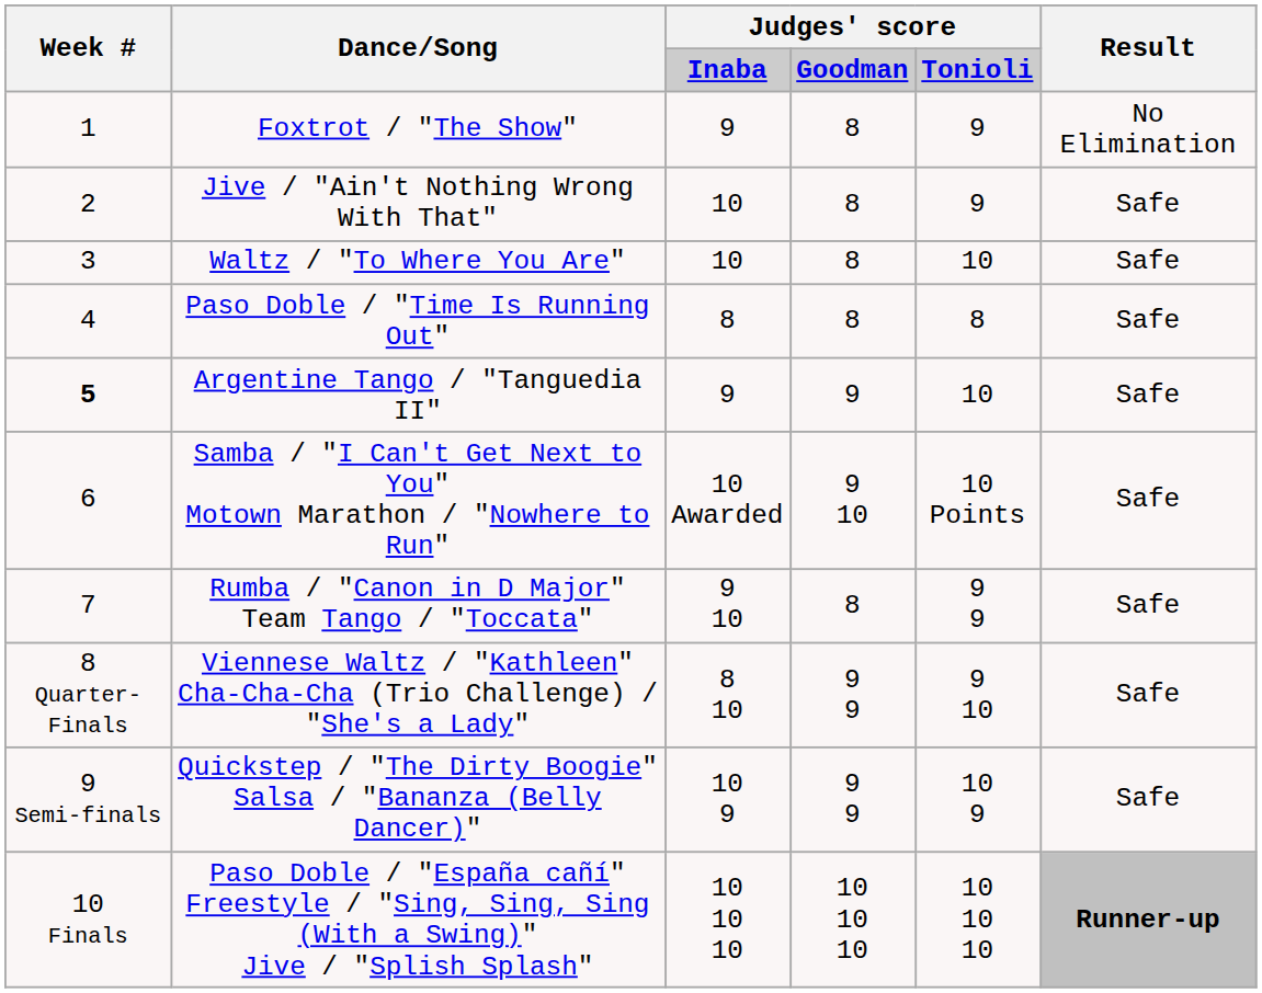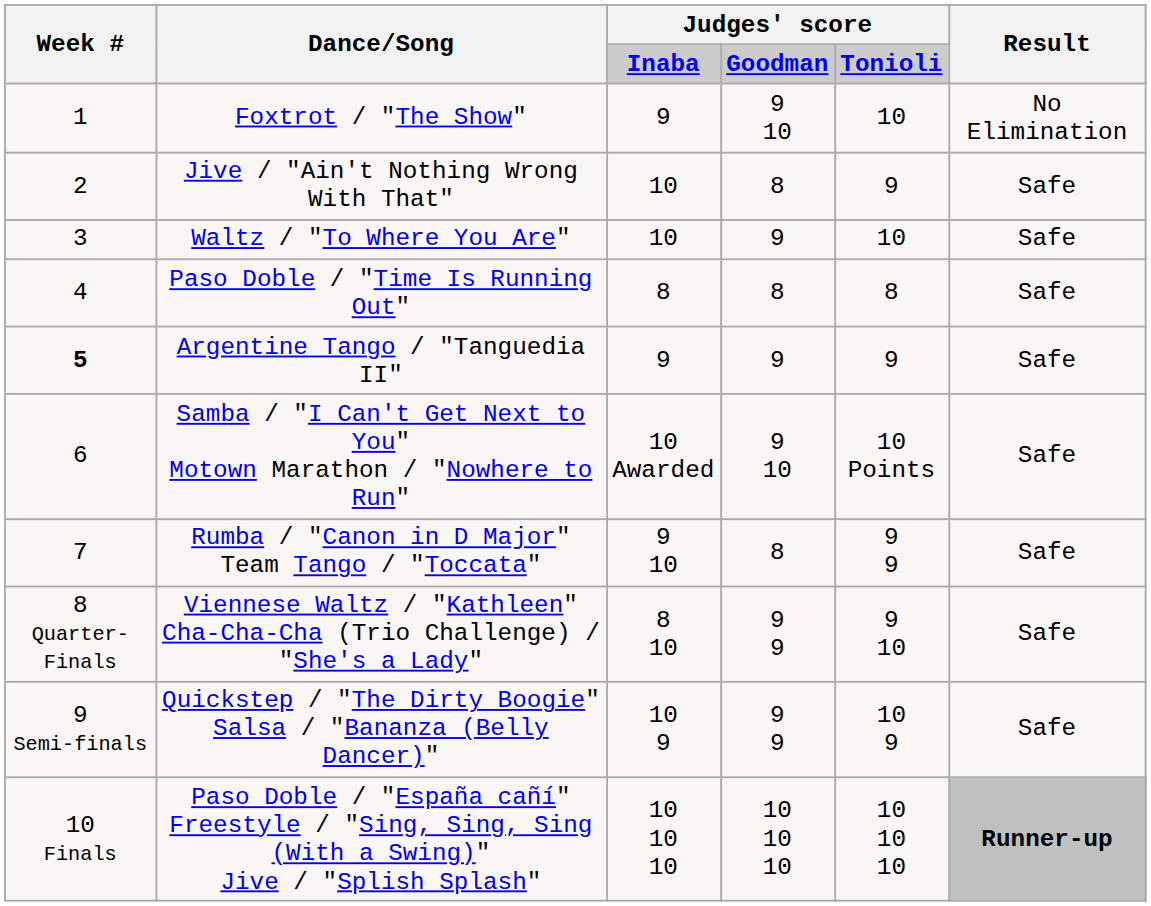 <table class="wikitable collapsible collapsed">
 <tr style="text-align: center; background:#ccc;">
 <th rowspan="2">Week #</th>
 <th rowspan="2">Dance/Song</th>
 <th colspan="3">Judges' score</th>
 <th rowspan="2">Result</th>
 </tr>
 <tr style="text-align: center; background:#ccc;">
 <td style="width:10%; "><strong><a href='#'>Inaba</a></strong></td>
 <td style="width:10%; "><strong><a href='#'>Goodman</a></strong></td>
 <td style="width:10%; "><strong><a href='#'>Tonioli</a></strong></td>
 </tr>
 <tr style="text-align: center; background:#faf6f6;">
 <td>1</td>
 <td><a href='#'>Foxtrot</a> / "<a href='#'>The Show</a>"</td>
 <td>9</td>
-<td>8</td>
-<td>9</td>
+<td>9 <br> 10</td>
+<td>10</td>
 <td>No Elimination</td>
 </tr>
 <tr style="text-align: center; background:#faf6f6;">
 <td>2</td>
 <td><a href='#'>Jive</a> / "Ain't Nothing Wrong With That"</td>
 <td>10</td>
 <td>8</td>
 <td>9</td>
 <td>Safe</td>
 </tr>
 <tr style="text-align:center; background:#faf6f6;">
 <td>3</td>
 <td><a href='#'>Waltz</a> / "<a href='#'>To Where You Are</a>"</td>
 <td>10</td>
-<td>8</td>
+<td>9</td>
 <td>10</td>
 <td>Safe</td>
 </tr>
 <tr style="text-align: center; background:#faf6f6;">
 <td>4</td>
 <td><a href='#'>Paso Doble</a> / "<a href='#'>Time Is Running Out</a>"</td>
 <td>8</td>
 <td>8</td>
 <td>8</td>
 <td>Safe</td>
 </tr>
 <tr style="text-align:center; background:#faf6f6;">
 <td><strong>5</strong></td>
 <td><a href='#'>Argentine Tango</a> / "Tanguedia II"</td>
 <td>9</td>
 <td>9</td>
-<td>10</td>
+<td>9</td>
 <td>Safe</td>
 </tr>
 <tr style="text-align: center; background:#faf6f6;">
 <td>6</td>
 <td><a href='#'>Samba</a> / "<a href='#'>I Can't Get Next to You</a>" <br> <a href='#'>Motown</a> Marathon / "<a href='#'>Nowhere to Run</a>"</td>
 <td>10 <br> Awarded</td>
 <td>9 <br> 10</td>
 <td>10 <br> Points</td>
 <td>Safe</td>
 </tr>
 <tr style="text-align: center; background:#faf6f6;">
 <td>7</td>
 <td><a href='#'>Rumba</a> / "<a href='#'>Canon in D Major</a>" <br> Team <a href='#'>Tango</a> / "<a href='#'>Toccata</a>"</td>
 <td>9 <br>10</td>
 <td>8</td>
 <td>9 <br>9</td>
 <td>Safe</td>
 </tr>
 <tr style="text-align: center; background:#faf6f6;">
 <td>8<br><small>Quarter-Finals</small></td>
 <td><a href='#'>Viennese Waltz</a> / "<a href='#'>Kathleen</a>" <br> <a href='#'>Cha-Cha-Cha</a> (Trio Challenge) / "<a href='#'>She's a Lady</a>"</td>
 <td>8 <br>10</td>
 <td>9 <br>9</td>
 <td>9 <br>10</td>
 <td>Safe</td>
 </tr>
 <tr style="text-align: center; background:#faf6f6;">
 <td>9<br><small>Semi-finals</small></td>
 <td><a href='#'>Quickstep</a> / "<a href='#'>The Dirty Boogie</a>" <br> <a href='#'>Salsa</a> / "<a href='#'>Bananza (Belly Dancer)</a>"</td>
 <td>10<br>9</td>
 <td>9 <br>9</td>
 <td>10<br>9</td>
 <td>Safe</td>
 </tr>
 <tr style="text-align: center; background:#faf6f6;">
 <td>10<br><small>Finals</small></td>
 <td><a href='#'>Paso Doble</a> / "<a href='#'>España cañí</a>" <br> <a href='#'>Freestyle</a> / "<a href='#'>Sing, Sing, Sing (With a Swing)</a>" <br> <a href='#'>Jive</a> / "<a href='#'>Splish Splash</a>"</td>
 <td>10 <br>10<br>10</td>
 <td>10 <br>10<br>10</td>
 <td>10 <br>10<br>10</td>
 <th style="background:silver;">Runner-up</th>
 </tr>
 </table>
